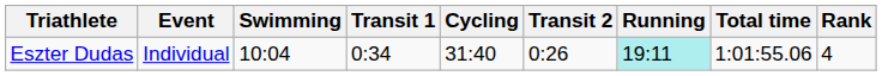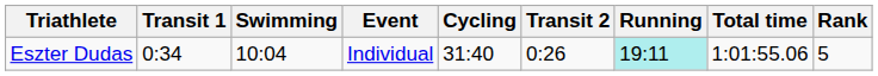 <table class="wikitable" border="1">
 <tr>
 <th>Triathlete</th>
+<th>Transit 1</th>
+<th>Swimming</th>
 <th>Event</th>
-<th>Swimming</th>
-<th>Transit 1</th>
 <th>Cycling</th>
 <th>Transit 2</th>
 <th>Running</th>
 <th>Total time</th>
 <th>Rank</th>
 </tr>
 <tr>
 <td><a href='#'>Eszter Dudas</a></td>
+<td>0:34</td>
+<td>10:04</td>
 <td><a href='#'>Individual</a></td>
-<td>10:04</td>
-<td>0:34</td>
 <td>31:40</td>
 <td>0:26</td>
 <td style="background: paleturquoise;">19:11</td>
 <td>1:01:55.06</td>
-<td>4</td>
+<td>5</td>
 </tr>
 </table>
